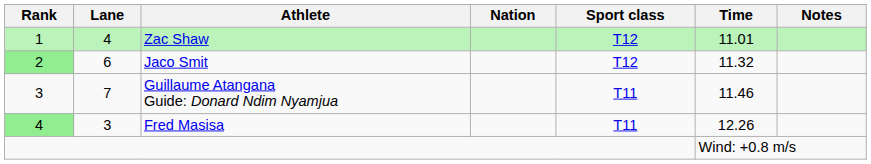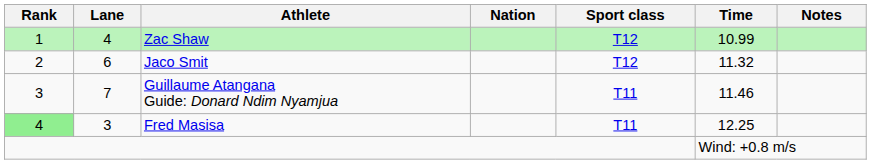 <table class="wikitable sortable" style="text-align:center;width: 75%;">
 <tr>
 <th scope="col">Rank</th>
 <th scope="col">Lane</th>
 <th scope="col">Athlete</th>
 <th scope="col">Nation</th>
 <th scope="col">Sport class</th>
 <th scope="col">Time</th>
 <th scope="col">Notes</th>
 </tr>
 <tr bgcolor="#bbf3bb">
 <td>1</td>
 <td>4</td>
 <td align=left><a href='#'>Zac Shaw</a></td>
 <td align=left></td>
 <td><a href='#'>T12</a></td>
-<td>11.01</td>
+<td>10.99</td>
 <td></td>
 </tr>
 <tr>
-<td style="background: lightgreen;">2</td>
+<td>2</td>
 <td>6</td>
 <td align=left><a href='#'>Jaco Smit</a></td>
 <td align=left></td>
 <td><a href='#'>T12</a></td>
 <td>11.32</td>
 <td></td>
 </tr>
 <tr>
 <td>3</td>
 <td>7</td>
 <td align=left><a href='#'>Guillaume Atangana</a><br>Guide: <em>Donard Ndim Nyamjua</em></td>
 <td align=left></td>
 <td><a href='#'>T11</a></td>
 <td>11.46</td>
 <td></td>
 </tr>
 <tr>
 <td style="background: lightgreen;">4</td>
 <td>3</td>
 <td align=left><a href='#'>Fred Masisa</a></td>
 <td align=left></td>
 <td><a href='#'>T11</a></td>
-<td>12.26</td>
+<td>12.25</td>
 <td></td>
 </tr>
 <tr class="sortbottom">
 <td colspan="5"></td>
 <td colspan="2" style="text-align:left;">Wind: +0.8 m/s</td>
 </tr>
 </table>
